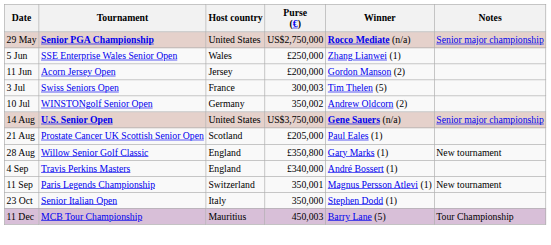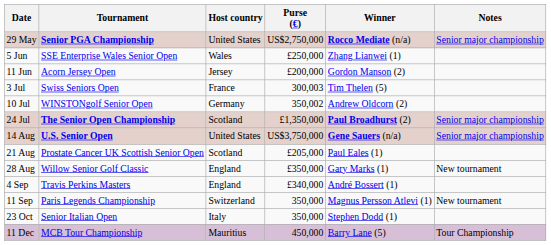 <table class="wikitable" style="font-size:95%">
 <tr>
 <th>Date</th>
 <th>Tournament</th>
 <th>Host country</th>
 <th>Purse<br>(<a href='#'>€</a>)</th>
 <th>Winner</th>
 <th>Notes</th>
 </tr>
 <tr style="background:#e5d1cb;">
 <td>29 May</td>
 <td><strong><a href='#'>Senior PGA Championship</a></strong></td>
 <td>United States</td>
 <td align=right>US$2,750,000</td>
 <td> <strong><a href='#'>Rocco Mediate</a></strong> (n/a)</td>
 <td><a href='#'>Senior major championship</a></td>
 </tr>
 <tr>
 <td>5 Jun</td>
 <td><a href='#'>SSE Enterprise Wales Senior Open</a></td>
 <td>Wales</td>
 <td align=right>£250,000</td>
 <td> <a href='#'>Zhang Lianwei</a> (1)</td>
 <td></td>
 </tr>
 <tr>
 <td>11 Jun</td>
 <td><a href='#'>Acorn Jersey Open</a></td>
 <td>Jersey</td>
 <td align=right>£200,000</td>
 <td> <a href='#'>Gordon Manson</a> (2)</td>
 <td></td>
 </tr>
 <tr>
 <td>3 Jul</td>
 <td><a href='#'>Swiss Seniors Open</a></td>
 <td>France</td>
 <td align=right>300,003</td>
 <td> <a href='#'>Tim Thelen</a> (5)</td>
 <td></td>
 </tr>
 <tr>
 <td>10 Jul</td>
 <td><a href='#'>WINSTONgolf Senior Open</a></td>
 <td>Germany</td>
 <td align=right>350,002</td>
 <td> <a href='#'>Andrew Oldcorn</a> (2)</td>
 <td></td>
 </tr>
 <tr style="background:#e5d1cb;">
+<td>24 Jul</td>
+<td><strong><a href='#'>The Senior Open Championship</a></strong></td>
+<td>Scotland</td>
+<td align=right>£1,350,000</td>
+<td> <strong><a href='#'>Paul Broadhurst</a></strong> (2)</td>
+<td><a href='#'>Senior major championship</a></td>
+</tr>
+<tr style="background:#e5d1cb;">
 <td>14 Aug</td>
 <td><strong><a href='#'>U.S. Senior Open</a></strong></td>
 <td>United States</td>
 <td align=right>US$3,750,000</td>
 <td> <strong><a href='#'>Gene Sauers</a></strong> (n/a)</td>
 <td><a href='#'>Senior major championship</a></td>
 </tr>
 <tr>
 <td>21 Aug</td>
 <td><a href='#'>Prostate Cancer UK Scottish Senior Open</a></td>
 <td>Scotland</td>
 <td align=right>£205,000</td>
 <td> <a href='#'>Paul Eales</a> (1)</td>
 <td></td>
 </tr>
 <tr>
 <td>28 Aug</td>
 <td><a href='#'>Willow Senior Golf Classic</a></td>
 <td>England</td>
-<td align=right>£350,800</td>
+<td align=right>£350,000</td>
 <td> <a href='#'>Gary Marks</a> (1)</td>
 <td>New tournament</td>
 </tr>
 <tr>
 <td>4 Sep</td>
 <td><a href='#'>Travis Perkins Masters</a></td>
 <td>England</td>
 <td align=right>£340,000</td>
 <td> <a href='#'>André Bossert</a> (1)</td>
 <td></td>
 </tr>
 <tr>
 <td>11 Sep</td>
 <td><a href='#'>Paris Legends Championship</a></td>
 <td>Switzerland</td>
-<td align=right>350,001</td>
+<td align=right>350,000</td>
 <td> <a href='#'>Magnus Persson Atlevi</a> (1)</td>
 <td>New tournament</td>
 </tr>
 <tr>
 <td>23 Oct</td>
 <td><a href='#'>Senior Italian Open</a></td>
 <td>Italy</td>
 <td align=right>350,000</td>
 <td> <a href='#'>Stephen Dodd</a> (1)</td>
 <td></td>
 </tr>
 <tr style="background:thistle;">
 <td>11 Dec</td>
 <td><a href='#'>MCB Tour Championship</a></td>
 <td>Mauritius</td>
-<td align=right>450,003</td>
+<td align=right>450,000</td>
 <td> <a href='#'>Barry Lane</a> (5)</td>
 <td>Tour Championship</td>
 </tr>
 </table>
